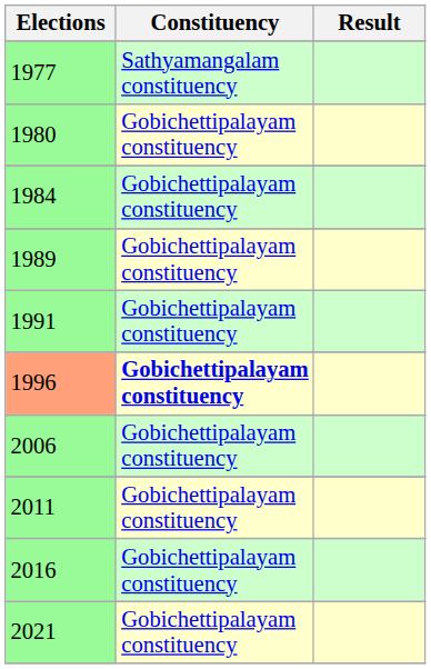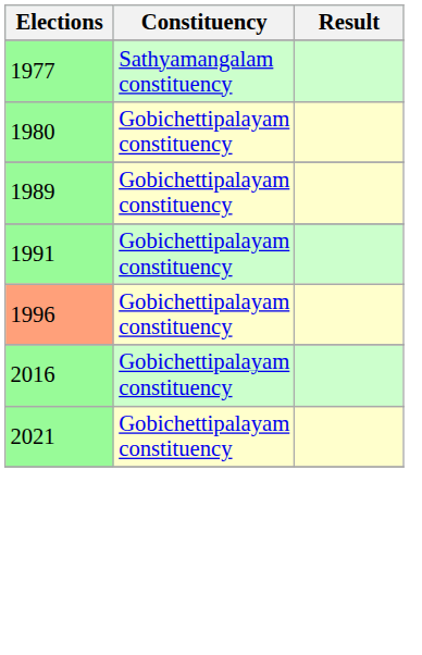 <table class="sortable wikitable">
 <tr style="background:#adc;">
 <th width=70>Elections</th>
 <th width=70>Constituency</th>
 <th width=70>Result</th>
 </tr>
 <tr>
 </tr>
 <tr style="background:#cfc;">
 <td bgcolor=98FB98>1977</td>
 <td><a href='#'>Sathyamangalam constituency</a></td>
 <td></td>
 </tr>
 <tr>
 </tr>
 <tr style="background:#ffc;">
 <td bgcolor=98FB98>1980</td>
 <td><a href='#'>Gobichettipalayam constituency</a></td>
 <td></td>
 </tr>
 <tr>
 </tr>
-<tr style="background:#cfc;">
-<td bgcolor=98FB98>1984</td>
-<td><a href='#'>Gobichettipalayam constituency</a></td>
-<td></td>
-</tr>
 <tr>
 </tr>
 <tr style="background:#ffc;">
 <td bgcolor=98FB98>1989</td>
 <td><a href='#'>Gobichettipalayam constituency</a></td>
 <td></td>
 </tr>
 <tr>
 </tr>
 <tr style="background:#cfc;">
 <td bgcolor=98FB98>1991</td>
 <td><a href='#'>Gobichettipalayam constituency</a></td>
 <td></td>
 </tr>
 <tr>
 </tr>
 <tr style="background:#ffc;">
 <td bgcolor=FFA07A>1996</td>
-<td><strong><a href='#'>Gobichettipalayam constituency</a></strong></td>
-<td></td>
-</tr>
-<tr>
-</tr>
-<tr style="background:#cfc;">
-<td bgcolor=98FB98>2006</td>
 <td><a href='#'>Gobichettipalayam constituency</a></td>
 <td></td>
 </tr>
 <tr>
 </tr>
-<tr style="background:#ffc;">
-<td bgcolor=98FB98>2011</td>
-<td><a href='#'>Gobichettipalayam constituency</a></td>
-<td></td>
+<tr>
 </tr>
 <tr>
 </tr>
 <tr style="background:#cfc;">
 <td bgcolor=98FB98>2016</td>
 <td><a href='#'>Gobichettipalayam constituency</a></td>
 <td></td>
 </tr>
 <tr>
 </tr>
 <tr style="background:#ffc;">
 <td bgcolor=98FB98>2021</td>
 <td><a href='#'>Gobichettipalayam constituency</a></td>
 <td></td>
 </tr>
 <tr>
 </tr>
 </table>
